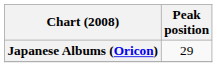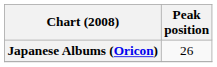 <table class="wikitable sortable plainrowheaders" style="text-align:center">
 <tr>
 <th scope="col">Chart (2008)</th>
 <th scope="col">Peak<br>position</th>
 </tr>
 <tr>
 <th scope="row">Japanese Albums (<a href='#'>Oricon</a>)</th>
-<td>29</td>
+<td>26</td>
 </tr>
 <tr>
 </tr>
 </table>
